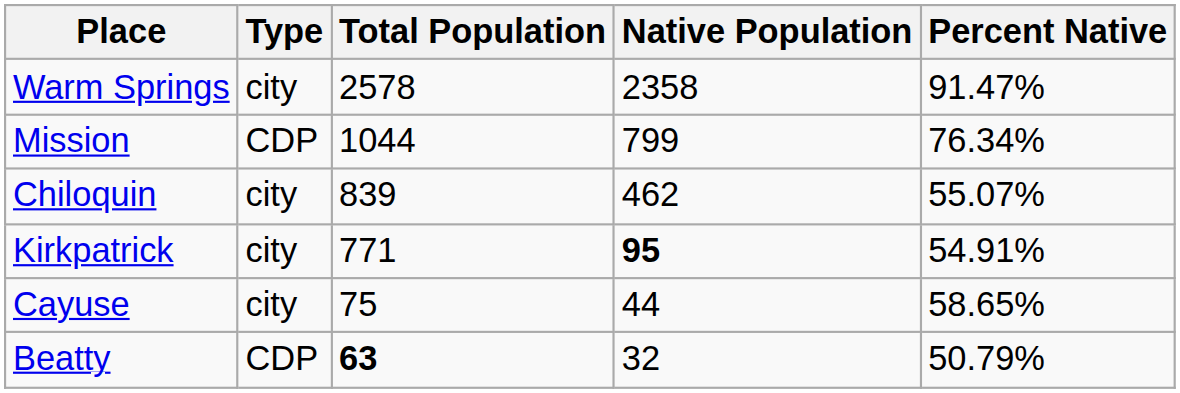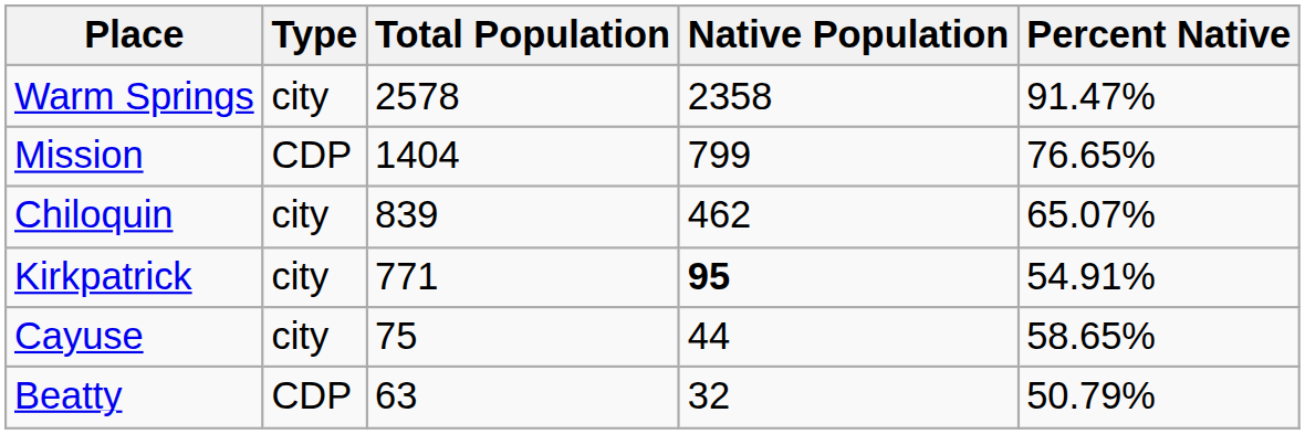 <table class="wikitable sortable">
 <tr>
 <th>Place</th>
 <th>Type</th>
 <th>Total Population</th>
 <th>Native Population</th>
 <th>Percent Native</th>
 </tr>
 <tr>
 <td><a href='#'>Warm Springs</a></td>
 <td>city</td>
 <td>2578</td>
 <td>2358</td>
 <td>91.47%</td>
 </tr>
 <tr>
 <td><a href='#'>Mission</a></td>
 <td>CDP</td>
-<td>1044</td>
+<td>1404</td>
 <td>799</td>
-<td>76.34%</td>
+<td>76.65%</td>
 </tr>
 <tr>
 <td><a href='#'>Chiloquin</a></td>
 <td>city</td>
 <td>839</td>
 <td>462</td>
-<td>55.07%</td>
+<td>65.07%</td>
 </tr>
 <tr>
 <td><a href='#'>Kirkpatrick</a></td>
 <td>city</td>
 <td>771</td>
 <td><strong>95</strong></td>
 <td>54.91%</td>
 </tr>
 <tr>
 <td><a href='#'>Cayuse</a></td>
 <td>city</td>
 <td>75</td>
 <td>44</td>
 <td>58.65%</td>
 </tr>
 <tr>
 <td><a href='#'>Beatty</a></td>
 <td>CDP</td>
-<td><strong>63</strong></td>
+<td>63</td>
 <td>32</td>
 <td>50.79%</td>
 </tr>
 </table>
